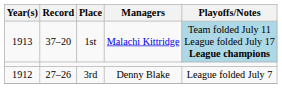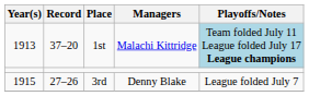 <table class="wikitable" style="text-align:center; font-size: 95%;">
 <tr>
 <th>Year(s)</th>
 <th>Record</th>
 <th>Place</th>
 <th>Managers</th>
 <th>Playoffs/Notes</th>
 </tr>
 <tr align=center>
 <td>1913</td>
 <td>37–20</td>
 <td>1st</td>
 <td><a href='#'>Malachi Kittridge</a></td>
 <td style="background: lightblue;">Team folded July 11<br>League folded July 17<br><strong>League champions</strong></td>
 </tr>
 <tr align=center>
 <td></td>
 </tr>
 <tr align=center>
-<td>1912</td>
+<td>1915</td>
 <td>27–26</td>
 <td>3rd</td>
 <td>Denny Blake</td>
 <td>League folded July 7</td>
 </tr>
 <tr align=center>
 </tr>
 </table>
